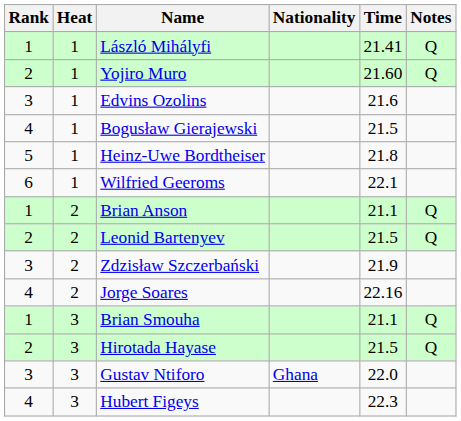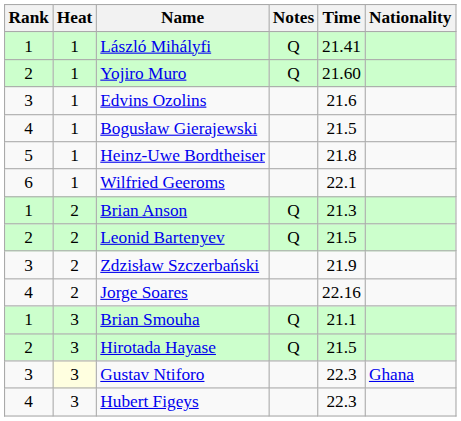 <table class="wikitable sortable" style="text-align:center">
 <tr>
 <th>Rank</th>
 <th>Heat</th>
 <th>Name</th>
+<th>Notes</th>
+<th>Time</th>
 <th>Nationality</th>
-<th>Time</th>
-<th>Notes</th>
 </tr>
 <tr bgcolor=ccffcc>
 <td>1</td>
 <td>1</td>
 <td align=left><a href='#'>László Mihályfi</a></td>
+<td>Q</td>
+<td>21.41</td>
 <td align=left></td>
-<td>21.41</td>
-<td>Q</td>
 </tr>
 <tr bgcolor=ccffcc>
 <td>2</td>
 <td>1</td>
 <td align=left><a href='#'>Yojiro Muro</a></td>
+<td>Q</td>
+<td>21.60</td>
 <td align=left></td>
-<td>21.60</td>
-<td>Q</td>
 </tr>
 <tr>
 <td>3</td>
 <td>1</td>
 <td align=left><a href='#'>Edvins Ozolins</a></td>
+<td></td>
+<td>21.6</td>
 <td align=left></td>
-<td>21.6</td>
-<td></td>
 </tr>
 <tr>
 <td>4</td>
 <td>1</td>
 <td align=left><a href='#'>Bogusław Gierajewski</a></td>
+<td></td>
+<td>21.5</td>
 <td align=left></td>
-<td>21.5</td>
-<td></td>
 </tr>
 <tr>
 <td>5</td>
 <td>1</td>
 <td align=left><a href='#'>Heinz-Uwe Bordtheiser</a></td>
+<td></td>
+<td>21.8</td>
 <td align=left></td>
-<td>21.8</td>
-<td></td>
 </tr>
 <tr>
 <td>6</td>
 <td>1</td>
 <td align=left><a href='#'>Wilfried Geeroms</a></td>
+<td></td>
+<td>22.1</td>
 <td align=left></td>
-<td>22.1</td>
-<td></td>
 </tr>
 <tr bgcolor=ccffcc>
 <td>1</td>
 <td>2</td>
 <td align=left><a href='#'>Brian Anson</a></td>
+<td>Q</td>
+<td>21.3</td>
 <td align=left></td>
-<td>21.1</td>
-<td>Q</td>
 </tr>
 <tr bgcolor=ccffcc>
 <td>2</td>
 <td>2</td>
 <td align=left><a href='#'>Leonid Bartenyev</a></td>
+<td>Q</td>
+<td>21.5</td>
 <td align=left></td>
-<td>21.5</td>
-<td>Q</td>
 </tr>
 <tr>
 <td>3</td>
 <td>2</td>
 <td align=left><a href='#'>Zdzisław Szczerbański</a></td>
+<td></td>
+<td>21.9</td>
 <td align=left></td>
-<td>21.9</td>
-<td></td>
 </tr>
 <tr>
 <td>4</td>
 <td>2</td>
 <td align=left><a href='#'>Jorge Soares</a></td>
+<td></td>
+<td>22.16</td>
 <td align=left></td>
-<td>22.16</td>
-<td></td>
 </tr>
 <tr bgcolor=ccffcc>
 <td>1</td>
 <td>3</td>
 <td align=left><a href='#'>Brian Smouha</a></td>
+<td>Q</td>
+<td>21.1</td>
 <td align=left></td>
-<td>21.1</td>
-<td>Q</td>
 </tr>
 <tr bgcolor=ccffcc>
 <td>2</td>
 <td>3</td>
 <td align=left><a href='#'>Hirotada Hayase</a></td>
+<td>Q</td>
+<td>21.5</td>
 <td align=left></td>
-<td>21.5</td>
-<td>Q</td>
 </tr>
 <tr>
 <td>3</td>
-<td>3</td>
+<td style="background: lightyellow;">3</td>
 <td align=left><a href='#'>Gustav Ntiforo</a></td>
+<td></td>
+<td>22.3</td>
 <td align=left> <a href='#'>Ghana</a></td>
-<td>22.0</td>
-<td></td>
 </tr>
 <tr>
 <td>4</td>
 <td>3</td>
 <td align=left><a href='#'>Hubert Figeys</a></td>
+<td></td>
+<td>22.3</td>
 <td align=left></td>
-<td>22.3</td>
-<td></td>
 </tr>
 </table>
